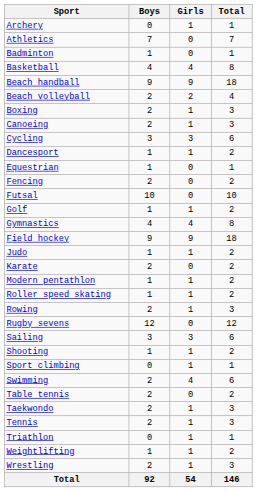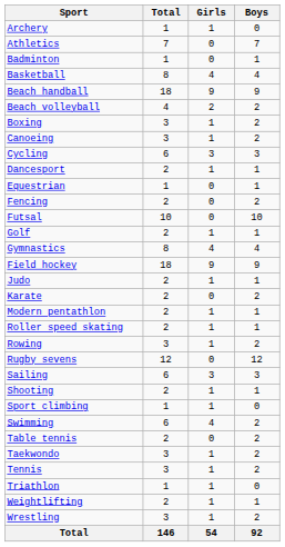 <table class="wikitable sortable" style="text-align:center;">
 <tr>
 <th width=180>Sport</th>
+<th width=55>Total</th>
+<th width=55>Girls</th>
 <th width=55>Boys</th>
-<th width=55>Girls</th>
-<th width=55>Total</th>
 </tr>
 <tr>
 <td align=left><a href='#'>Archery</a></td>
-<td>0</td>
 <td>1</td>
 <td>1</td>
+<td>0</td>
 </tr>
 <tr>
 <td align=left><a href='#'>Athletics</a></td>
 <td>7</td>
 <td>0</td>
 <td>7</td>
 </tr>
 <tr>
 <td align=left><a href='#'>Badminton</a></td>
 <td>1</td>
 <td>0</td>
 <td>1</td>
 </tr>
 <tr>
 <td align=left><a href='#'>Basketball</a></td>
+<td>8</td>
 <td>4</td>
 <td>4</td>
-<td>8</td>
 </tr>
 <tr>
 <td align=left><a href='#'>Beach handball</a></td>
+<td>18</td>
 <td>9</td>
 <td>9</td>
-<td>18</td>
 </tr>
 <tr>
 <td align=left><a href='#'>Beach volleyball</a></td>
+<td>4</td>
 <td>2</td>
 <td>2</td>
-<td>4</td>
 </tr>
 <tr>
 <td align=left><a href='#'>Boxing</a></td>
+<td>3</td>
+<td>1</td>
 <td>2</td>
+</tr>
+<tr>
+<td align=left><a href='#'>Canoeing</a></td>
+<td>3</td>
 <td>1</td>
+<td>2</td>
+</tr>
+<tr>
+<td align=left><a href='#'>Cycling</a></td>
+<td>6</td>
+<td>3</td>
 <td>3</td>
 </tr>
 <tr>
-<td align=left><a href='#'>Canoeing</a></td>
+<td align=left><a href='#'>Dancesport</a></td>
 <td>2</td>
 <td>1</td>
-<td>3</td>
-</tr>
-<tr>
-<td align=left><a href='#'>Cycling</a></td>
-<td>3</td>
-<td>3</td>
-<td>6</td>
-</tr>
-<tr>
-<td align=left><a href='#'>Dancesport</a></td>
 <td>1</td>
-<td>1</td>
-<td>2</td>
 </tr>
 <tr>
 <td align=left><a href='#'>Equestrian</a></td>
 <td>1</td>
 <td>0</td>
 <td>1</td>
 </tr>
 <tr>
 <td align=left><a href='#'>Fencing</a></td>
 <td>2</td>
 <td>0</td>
 <td>2</td>
 </tr>
 <tr>
 <td align=left><a href='#'>Futsal</a></td>
 <td>10</td>
 <td>0</td>
 <td>10</td>
 </tr>
 <tr>
 <td align=left><a href='#'>Golf</a></td>
+<td>2</td>
 <td>1</td>
 <td>1</td>
-<td>2</td>
 </tr>
 <tr>
 <td align=left><a href='#'>Gymnastics</a></td>
+<td>8</td>
 <td>4</td>
 <td>4</td>
-<td>8</td>
 </tr>
 <tr>
 <td align=left><a href='#'>Field hockey</a></td>
+<td>18</td>
 <td>9</td>
 <td>9</td>
-<td>18</td>
 </tr>
 <tr>
 <td align=left><a href='#'>Judo</a></td>
+<td>2</td>
 <td>1</td>
 <td>1</td>
-<td>2</td>
 </tr>
 <tr>
 <td align=left><a href='#'>Karate</a></td>
 <td>2</td>
 <td>0</td>
 <td>2</td>
 </tr>
 <tr>
 <td align=left><a href='#'>Modern pentathlon</a></td>
+<td>2</td>
 <td>1</td>
 <td>1</td>
-<td>2</td>
 </tr>
 <tr>
 <td align=left><a href='#'>Roller speed skating</a></td>
+<td>2</td>
 <td>1</td>
 <td>1</td>
-<td>2</td>
 </tr>
 <tr>
 <td align=left><a href='#'>Rowing</a></td>
+<td>3</td>
+<td>1</td>
 <td>2</td>
-<td>1</td>
-<td>3</td>
 </tr>
 <tr>
 <td align=left><a href='#'>Rugby sevens</a></td>
 <td>12</td>
 <td>0</td>
 <td>12</td>
 </tr>
 <tr>
 <td align=left><a href='#'>Sailing</a></td>
+<td>6</td>
 <td>3</td>
 <td>3</td>
-<td>6</td>
 </tr>
 <tr>
 <td align=left><a href='#'>Shooting</a></td>
-<td>1</td>
-<td>1</td>
 <td>2</td>
-</tr>
-<tr>
-<td align=left><a href='#'>Sport climbing</a></td>
-<td>0</td>
 <td>1</td>
 <td>1</td>
 </tr>
 <tr>
+<td align=left><a href='#'>Sport climbing</a></td>
+<td>1</td>
+<td>1</td>
+<td>0</td>
+</tr>
+<tr>
 <td align=left><a href='#'>Swimming</a></td>
+<td>6</td>
+<td>4</td>
 <td>2</td>
-<td>4</td>
-<td>6</td>
 </tr>
 <tr>
 <td align=left><a href='#'>Table tennis</a></td>
 <td>2</td>
 <td>0</td>
 <td>2</td>
 </tr>
 <tr>
 <td align=left><a href='#'>Taekwondo</a></td>
+<td>3</td>
+<td>1</td>
 <td>2</td>
-<td>1</td>
-<td>3</td>
 </tr>
 <tr>
 <td align=left><a href='#'>Tennis</a></td>
+<td>3</td>
+<td>1</td>
 <td>2</td>
-<td>1</td>
-<td>3</td>
 </tr>
 <tr>
 <td align=left><a href='#'>Triathlon</a></td>
+<td>1</td>
+<td>1</td>
 <td>0</td>
+</tr>
+<tr>
+<td align=left><a href='#'>Weightlifting</a></td>
+<td>2</td>
 <td>1</td>
 <td>1</td>
 </tr>
 <tr>
-<td align=left><a href='#'>Weightlifting</a></td>
-<td>1</td>
+<td align=left><a href='#'>Wrestling</a></td>
+<td>3</td>
 <td>1</td>
 <td>2</td>
 </tr>
-<tr>
-<td align=left><a href='#'>Wrestling</a></td>
-<td>2</td>
-<td>1</td>
-<td>3</td>
-</tr>
 <tr class="sortbottom">
 <th>Total</th>
+<th>146</th>
+<th>54</th>
 <th>92</th>
-<th>54</th>
-<th>146</th>
 </tr>
 </table>
